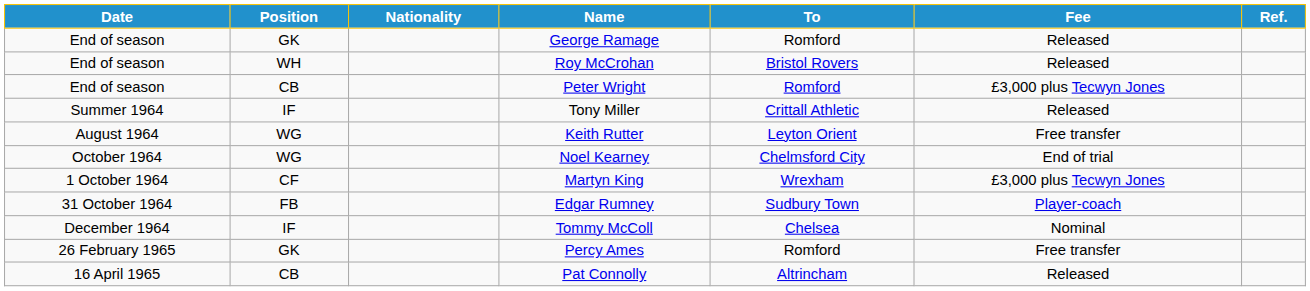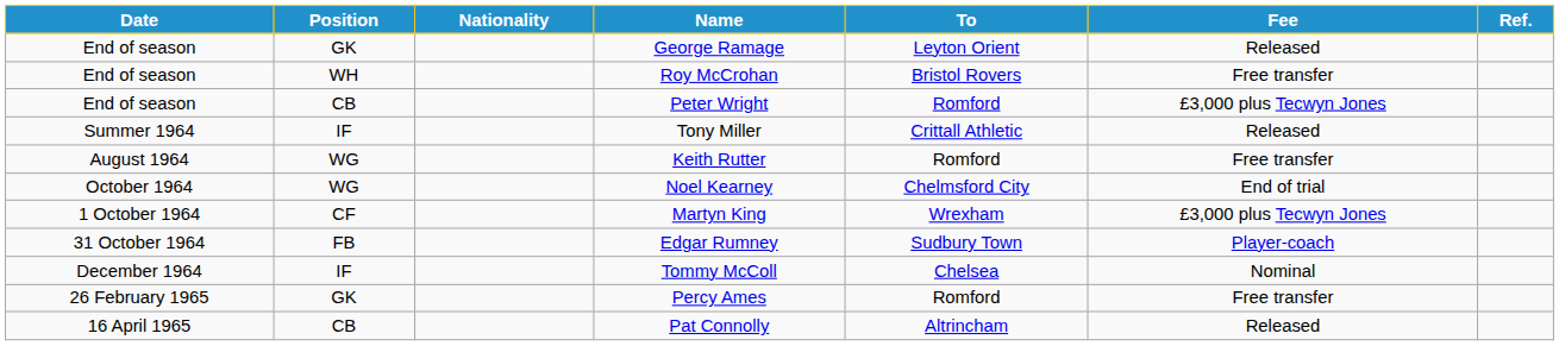 <table class="wikitable" style="text-align:center; font-size:90%; width:100%;">
 <tr>
 <th style="background:#2191CC; color:white; border:1px solid #F7C408; text-align:center;">Date</th>
 <th style="background:#2191CC; color:white; border:1px solid #F7C408; text-align:center;">Position</th>
 <th style="background:#2191CC; color:white; border:1px solid #F7C408; text-align:center;">Nationality</th>
 <th style="background:#2191CC; color:white; border:1px solid #F7C408; text-align:center;">Name</th>
 <th style="background:#2191CC; color:white; border:1px solid #F7C408; text-align:center;">To</th>
 <th style="background:#2191CC; color:white; border:1px solid #F7C408; text-align:center;">Fee</th>
 <th style="background:#2191CC; color:white; border:1px solid #F7C408; text-align:center;">Ref.</th>
 </tr>
 <tr>
 <td>End of season</td>
 <td>GK</td>
 <td></td>
 <td><a href='#'>George Ramage</a></td>
-<td> Romford</td>
+<td> <a href='#'>Leyton Orient</a></td>
 <td>Released</td>
 <td></td>
 </tr>
 <tr>
 <td>End of season</td>
 <td>WH</td>
 <td></td>
 <td><a href='#'>Roy McCrohan</a></td>
 <td> <a href='#'>Bristol Rovers</a></td>
-<td>Released</td>
+<td>Free transfer</td>
 <td></td>
 </tr>
 <tr>
 <td>End of season</td>
 <td>CB</td>
 <td></td>
 <td><a href='#'>Peter Wright</a></td>
 <td> <a href='#'>Romford</a></td>
 <td>£3,000 plus <a href='#'>Tecwyn Jones</a></td>
 <td></td>
 </tr>
 <tr>
 <td>Summer 1964</td>
 <td>IF</td>
 <td></td>
 <td>Tony Miller</td>
 <td> <a href='#'>Crittall Athletic</a></td>
 <td>Released</td>
 <td></td>
 </tr>
 <tr>
 <td>August 1964</td>
 <td>WG</td>
 <td></td>
 <td><a href='#'>Keith Rutter</a></td>
-<td> <a href='#'>Leyton Orient</a></td>
+<td> Romford</td>
 <td>Free transfer</td>
 <td></td>
 </tr>
 <tr>
 <td>October 1964</td>
 <td>WG</td>
 <td></td>
 <td><a href='#'>Noel Kearney</a></td>
 <td> <a href='#'>Chelmsford City</a></td>
 <td>End of trial</td>
 <td></td>
 </tr>
 <tr>
 <td>1 October 1964</td>
 <td>CF</td>
 <td></td>
 <td><a href='#'>Martyn King</a></td>
 <td> <a href='#'>Wrexham</a></td>
 <td>£3,000 plus <a href='#'>Tecwyn Jones</a></td>
 <td></td>
 </tr>
 <tr>
 <td>31 October 1964</td>
 <td>FB</td>
 <td></td>
 <td><a href='#'>Edgar Rumney</a></td>
 <td> <a href='#'>Sudbury Town</a></td>
 <td><a href='#'>Player-coach</a></td>
 <td></td>
 </tr>
 <tr>
 <td>December 1964</td>
 <td>IF</td>
 <td></td>
 <td><a href='#'>Tommy McColl</a></td>
 <td> <a href='#'>Chelsea</a></td>
 <td>Nominal</td>
 <td></td>
 </tr>
 <tr>
 <td>26 February 1965</td>
 <td>GK</td>
 <td></td>
 <td><a href='#'>Percy Ames</a></td>
 <td> Romford</td>
 <td>Free transfer</td>
 <td></td>
 </tr>
 <tr>
 <td>16 April 1965</td>
 <td>CB</td>
 <td></td>
 <td><a href='#'>Pat Connolly</a></td>
 <td> <a href='#'>Altrincham</a></td>
 <td>Released</td>
 <td></td>
 </tr>
 </table>
